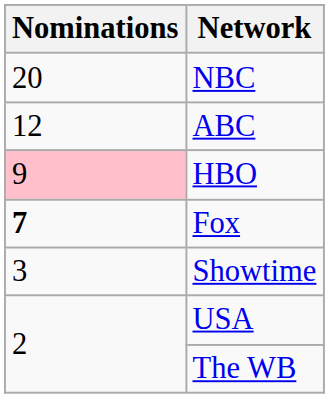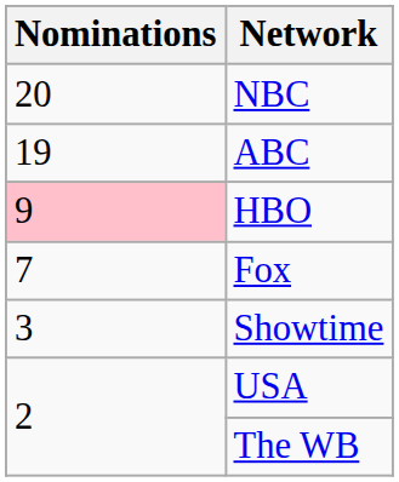 <table class="wikitable">
 <tr>
 <th>Nominations</th>
 <th>Network</th>
 </tr>
 <tr>
 <td>20</td>
 <td><a href='#'>NBC</a></td>
 </tr>
 <tr>
-<td>12</td>
+<td>19</td>
 <td><a href='#'>ABC</a></td>
 </tr>
 <tr>
 <td style="background: pink;">9</td>
 <td><a href='#'>HBO</a></td>
 </tr>
 <tr>
-<td><strong>7</strong></td>
+<td>7</td>
 <td><a href='#'>Fox</a></td>
 </tr>
 <tr>
 <td>3</td>
 <td><a href='#'>Showtime</a></td>
 </tr>
 <tr>
 <td rowspan="2">2</td>
 <td><a href='#'>USA</a></td>
 </tr>
 <tr>
 <td><a href='#'>The WB</a></td>
 </tr>
 </table>
